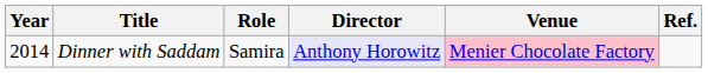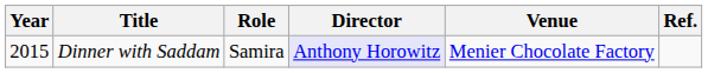 <table class="wikitable">
 <tr>
 <th>Year</th>
 <th>Title</th>
 <th>Role</th>
 <th>Director</th>
 <th>Venue</th>
 <th>Ref.</th>
 </tr>
 <tr>
-<td>2014</td>
+<td>2015</td>
 <td><em>Dinner with Saddam</em></td>
 <td>Samira</td>
 <td style="background: lavender;"><a href='#'>Anthony Horowitz</a></td>
-<td style="background: pink;"><a href='#'>Menier Chocolate Factory</a></td>
+<td><a href='#'>Menier Chocolate Factory</a></td>
 <td></td>
 </tr>
 </table>
